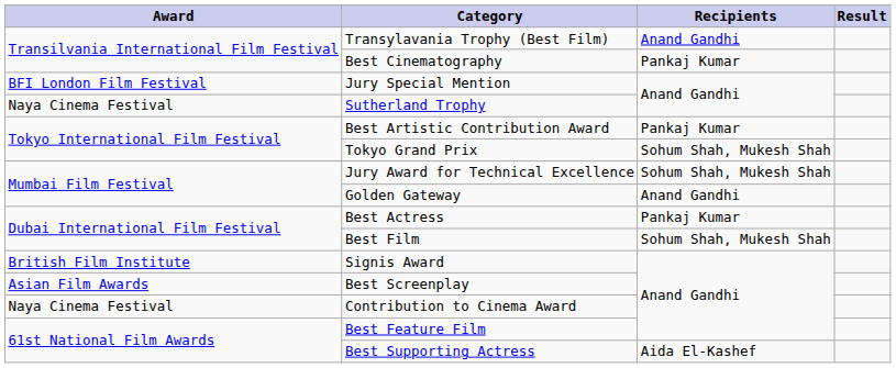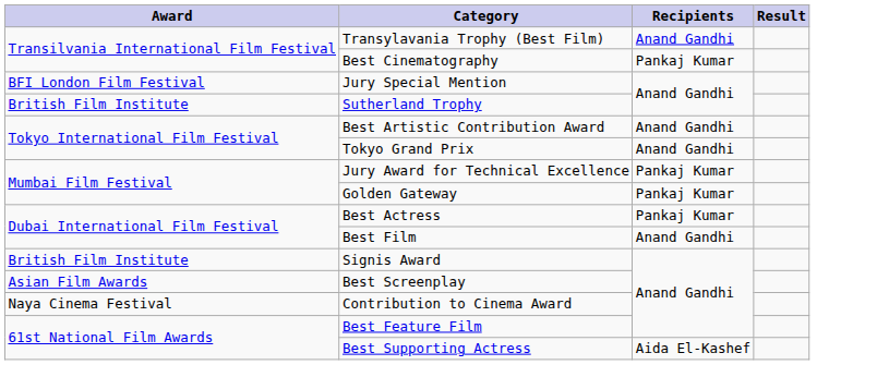 <table class="wikitable">
 <tr style="text-align:center;">
 <th style="background:#cce;">Award</th>
 <th style="background:#cce;">Category</th>
 <th style="background:#cce;">Recipients</th>
 <th style="background:#cce;">Result</th>
 </tr>
 <tr>
 <td rowspan="2"><a href='#'>Transilvania International Film Festival</a></td>
 <td>Transylavania Trophy (Best Film)</td>
 <td><a href='#'>Anand Gandhi</a></td>
 <td></td>
 </tr>
 <tr>
 <td>Best Cinematography</td>
 <td>Pankaj Kumar</td>
 <td></td>
 </tr>
 <tr>
 <td><a href='#'>BFI London Film Festival</a></td>
 <td>Jury Special Mention</td>
 <td rowspan="2">Anand Gandhi</td>
 <td></td>
 </tr>
 <tr>
-<td>Naya Cinema Festival</td>
+<td><a href='#'>British Film Institute</a></td>
 <td><a href='#'>Sutherland Trophy</a></td>
 <td></td>
 </tr>
 <tr>
 <td rowspan="2"><a href='#'>Tokyo International Film Festival</a></td>
 <td>Best Artistic Contribution Award</td>
-<td>Pankaj Kumar</td>
+<td>Anand Gandhi</td>
 <td></td>
 </tr>
 <tr>
 <td>Tokyo Grand Prix</td>
-<td>Sohum Shah, Mukesh Shah</td>
+<td>Anand Gandhi</td>
 <td></td>
 </tr>
 <tr>
 <td rowspan="2"><a href='#'>Mumbai Film Festival</a></td>
 <td>Jury Award for Technical Excellence</td>
-<td>Sohum Shah, Mukesh Shah</td>
+<td>Pankaj Kumar</td>
 <td></td>
 </tr>
 <tr>
 <td>Golden Gateway</td>
-<td>Anand Gandhi</td>
+<td>Pankaj Kumar</td>
 <td></td>
 </tr>
 <tr>
 <td rowspan="2"><a href='#'>Dubai International Film Festival</a></td>
 <td>Best Actress</td>
 <td>Pankaj Kumar</td>
 <td></td>
 </tr>
 <tr>
 <td>Best Film</td>
-<td>Sohum Shah, Mukesh Shah</td>
+<td>Anand Gandhi</td>
 <td></td>
 </tr>
 <tr>
 <td><a href='#'>British Film Institute</a></td>
 <td>Signis Award</td>
 <td rowspan="4">Anand Gandhi</td>
 <td></td>
 </tr>
 <tr>
 <td><a href='#'>Asian Film Awards</a></td>
 <td>Best Screenplay</td>
 <td></td>
 </tr>
 <tr>
 <td>Naya Cinema Festival</td>
 <td>Contribution to Cinema Award</td>
 <td></td>
 </tr>
 <tr>
 <td rowspan="2"><a href='#'>61st National Film Awards</a></td>
 <td><a href='#'>Best Feature Film</a></td>
 <td></td>
 </tr>
 <tr>
 <td><a href='#'>Best Supporting Actress</a></td>
 <td>Aida El-Kashef</td>
 <td></td>
 </tr>
 </table>
